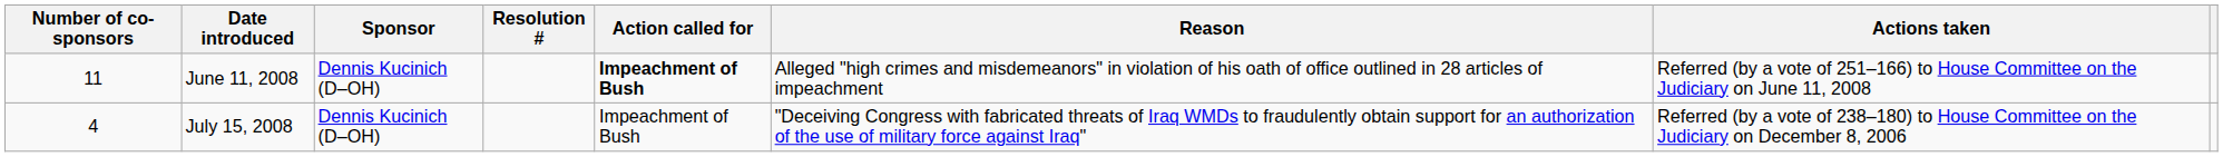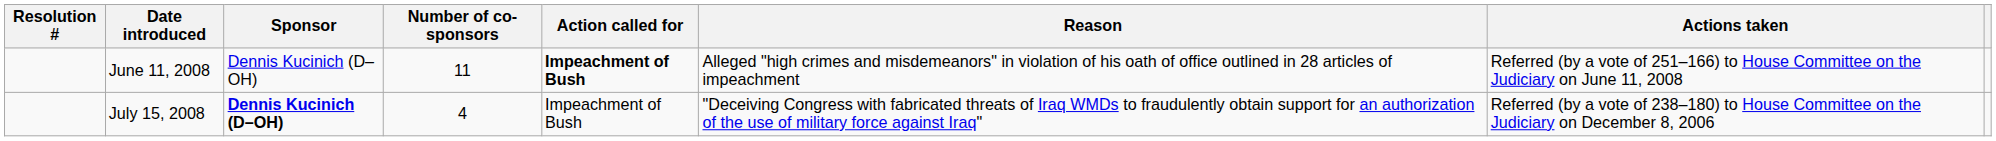 <table class=wikitable>
 <tr>
-<th>Number of co-sponsors</th>
+<th>Resolution #</th>
 <th>Date introduced</th>
 <th>Sponsor</th>
-<th>Resolution #</th>
+<th>Number of co-sponsors</th>
 <th>Action called for</th>
 <th>Reason</th>
 <th>Actions taken</th>
 <th></th>
 </tr>
 <tr>
-<td style="text-align: center">11</td>
+<td></td>
 <td>June 11, 2008</td>
 <td><a href='#'>Dennis Kucinich</a> (D–OH)</td>
-<td></td>
+<td style="text-align: center">11</td>
 <td><strong>Impeachment of Bush</strong></td>
 <td>Alleged "high crimes and misdemeanors"  in violation of his oath of office outlined in 28 articles of impeachment</td>
 <td>Referred (by a vote of 251–166) to <a href='#'>House Committee on the Judiciary</a> on June 11, 2008</td>
 <td></td>
 </tr>
 <tr>
+<td></td>
+<td>July 15, 2008</td>
+<td><strong><a href='#'>Dennis Kucinich</a> (D–OH)</strong></td>
 <td style="text-align: center">4</td>
-<td>July 15, 2008</td>
-<td><a href='#'>Dennis Kucinich</a> (D–OH)</td>
-<td></td>
 <td>Impeachment of Bush</td>
 <td>"Deceiving Congress with fabricated threats of <a href='#'>Iraq WMDs</a> to fraudulently obtain support for <a href='#'>an authorization of the use of military force against Iraq</a>"</td>
 <td>Referred (by a vote of 238–180) to <a href='#'>House Committee on the Judiciary</a> on December 8, 2006</td>
 <td></td>
 </tr>
 </table>
